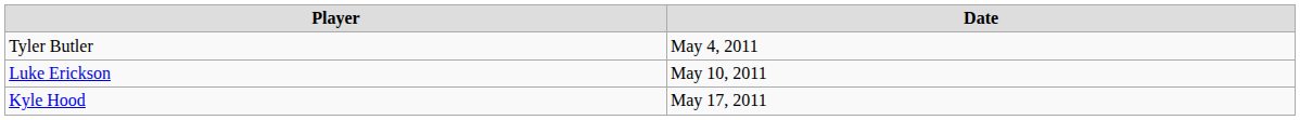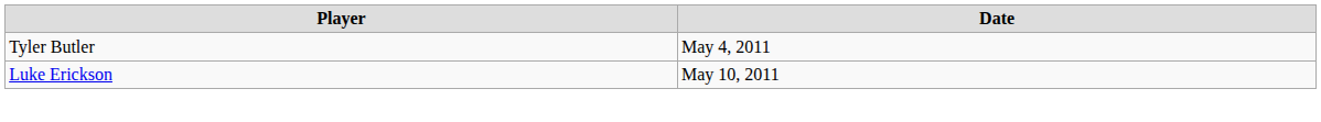 <table class="wikitable" width=60%>
 <tr align="center"  bgcolor="#dddddd">
 <td><strong>Player</strong></td>
 <td><strong>Date</strong></td>
 </tr>
 <tr>
 <td>Tyler Butler </td>
 <td>May 4, 2011</td>
 </tr>
 <tr>
 <td><a href='#'>Luke Erickson</a></td>
 <td>May 10, 2011</td>
 </tr>
-<tr>
-<td><a href='#'>Kyle Hood</a></td>
-<td>May 17, 2011</td>
-</tr>
 </table>
